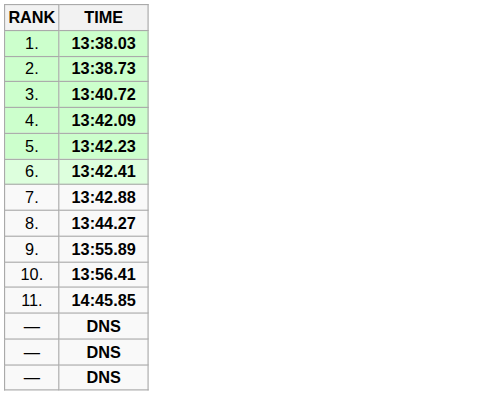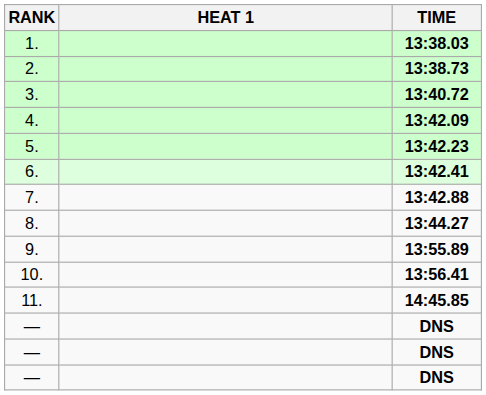 <table class="wikitable" style="border-collapse: collapse; font-size: 90%;">
 <tr>
 <th>RANK</th>
+<th style="width: 20em">HEAT 1</th>
 <th style="width: 5em">TIME</th>
 </tr>
 <tr style="background:#ccffcc;">
 <td align="center">1.</td>
+<td></td>
 <td align="center"><strong>13:38.03</strong></td>
 </tr>
 <tr style="background:#ccffcc;">
 <td align="center">2.</td>
+<td></td>
 <td align="center"><strong>13:38.73</strong></td>
 </tr>
 <tr style="background:#ccffcc;">
 <td align="center">3.</td>
+<td></td>
 <td align="center"><strong>13:40.72</strong></td>
 </tr>
 <tr style="background:#ccffcc;">
 <td align="center">4.</td>
+<td></td>
 <td align="center"><strong>13:42.09</strong></td>
 </tr>
 <tr style="background:#ccffcc;">
 <td align="center">5.</td>
+<td></td>
 <td align="center"><strong>13:42.23</strong></td>
 </tr>
 <tr style="background:#ddffdd;">
 <td align="center">6.</td>
+<td></td>
 <td align="center"><strong>13:42.41</strong></td>
 </tr>
 <tr>
 <td align="center">7.</td>
+<td></td>
 <td align="center"><strong>13:42.88</strong></td>
 </tr>
 <tr>
 <td align="center">8.</td>
+<td></td>
 <td align="center"><strong>13:44.27</strong></td>
 </tr>
 <tr>
 <td align="center">9.</td>
+<td></td>
 <td align="center"><strong>13:55.89</strong></td>
 </tr>
 <tr>
 <td align="center">10.</td>
+<td></td>
 <td align="center"><strong>13:56.41</strong></td>
 </tr>
 <tr>
 <td align="center">11.</td>
+<td></td>
 <td align="center"><strong>14:45.85</strong></td>
 </tr>
 <tr>
 <td align="center">—</td>
+<td></td>
 <td align="center"><strong>DNS</strong></td>
 </tr>
 <tr>
 <td align="center">—</td>
+<td></td>
 <td align="center"><strong>DNS</strong></td>
 </tr>
 <tr>
 <td align="center">—</td>
+<td></td>
 <td align="center"><strong>DNS</strong></td>
 </tr>
 </table>
